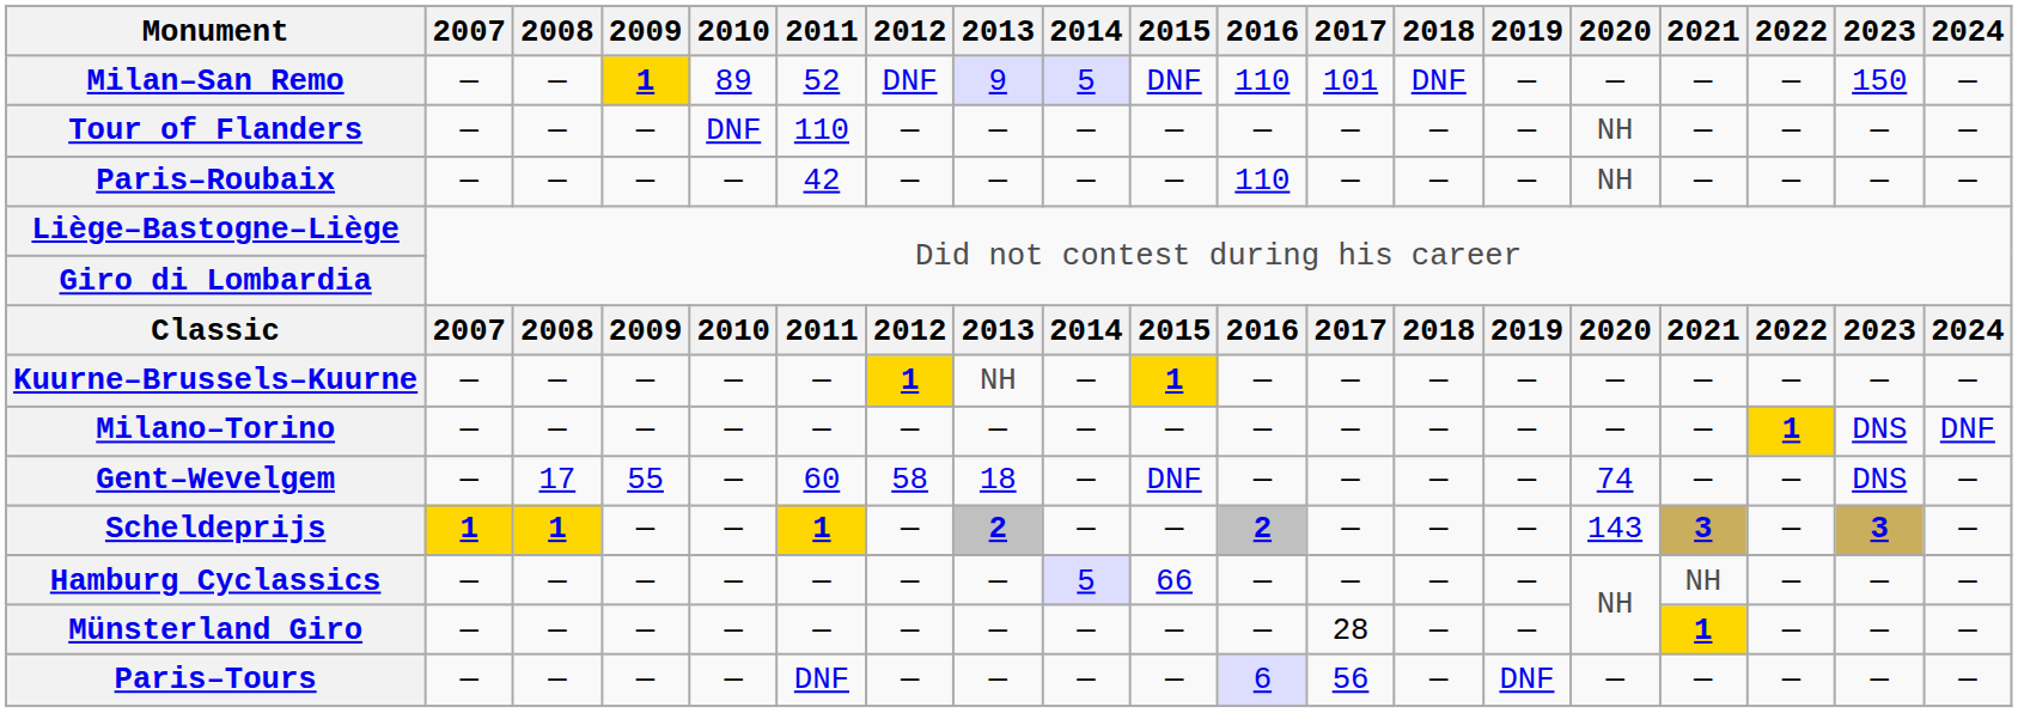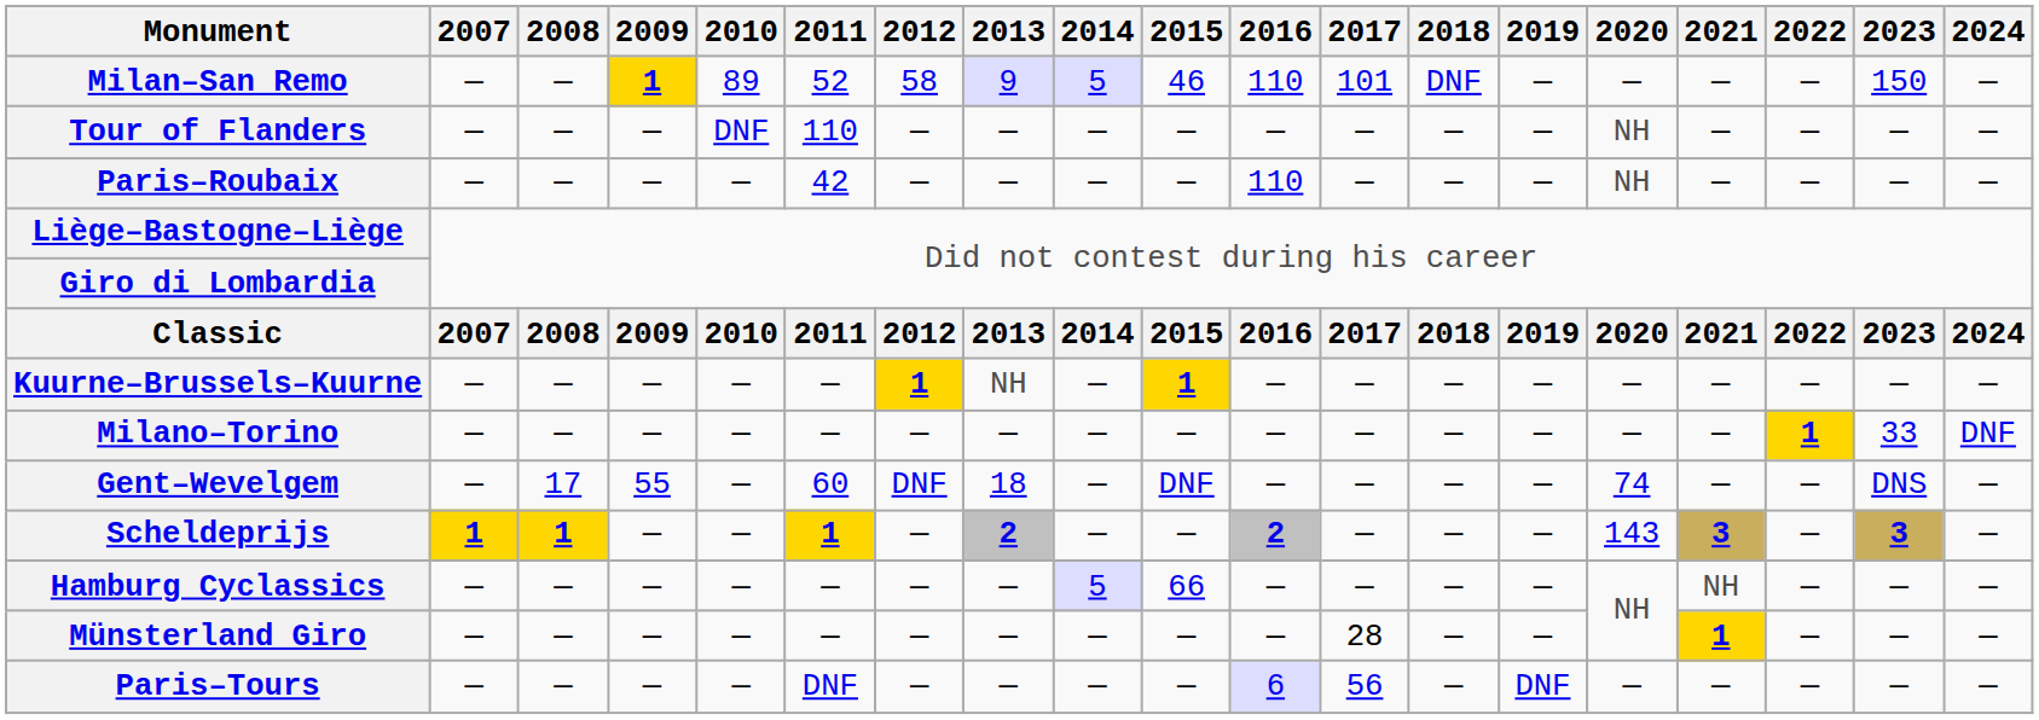 <table class="wikitable plainrowheaders">
 <tr>
 <th>Monument</th>
 <th scope="col">2007</th>
 <th scope="col">2008</th>
 <th scope="col">2009</th>
 <th scope="col">2010</th>
 <th scope="col">2011</th>
 <th scope="col">2012</th>
 <th scope="col">2013</th>
 <th scope="col">2014</th>
 <th scope="col">2015</th>
 <th scope="col">2016</th>
 <th scope="col">2017</th>
 <th scope="col">2018</th>
 <th scope="col">2019</th>
 <th scope="col">2020</th>
 <th scope="col">2021</th>
 <th scope="col">2022</th>
 <th scope="col">2023</th>
 <th scope="col">2024</th>
 </tr>
 <tr style="text-align:center;">
 <th scope="row"><a href='#'>Milan–San Remo</a></th>
 <td>—</td>
 <td>—</td>
 <td style="background:gold;"><a href='#'><strong>1</strong></a></td>
 <td><a href='#'>89</a></td>
 <td><a href='#'>52</a></td>
-<td><a href='#'>DNF</a></td>
+<td><a href='#'>58</a></td>
 <td style="background:#ddf;"><a href='#'>9</a></td>
 <td style="background:#ddf;"><a href='#'>5</a></td>
-<td><a href='#'>DNF</a></td>
+<td><a href='#'>46</a></td>
 <td><a href='#'>110</a></td>
 <td><a href='#'>101</a></td>
 <td><a href='#'>DNF</a></td>
 <td>—</td>
 <td>—</td>
 <td>—</td>
 <td>—</td>
 <td><a href='#'>150</a></td>
 <td>—</td>
 </tr>
 <tr style="text-align:center;">
 <th scope="row"><a href='#'>Tour of Flanders</a></th>
 <td>—</td>
 <td>—</td>
 <td>—</td>
 <td><a href='#'>DNF</a></td>
 <td><a href='#'>110</a></td>
 <td>—</td>
 <td>—</td>
 <td>—</td>
 <td>—</td>
 <td>—</td>
 <td>—</td>
 <td>—</td>
 <td>—</td>
 <td style="color:#4d4d4d;">NH</td>
 <td>—</td>
 <td>—</td>
 <td>—</td>
 <td>—</td>
 </tr>
 <tr style="text-align:center;">
 <th scope="row"><a href='#'>Paris–Roubaix</a></th>
 <td>—</td>
 <td>—</td>
 <td>—</td>
 <td>—</td>
 <td><a href='#'>42</a></td>
 <td>—</td>
 <td>—</td>
 <td>—</td>
 <td>—</td>
 <td><a href='#'>110</a></td>
 <td>—</td>
 <td>—</td>
 <td>—</td>
 <td style="color:#4d4d4d;">NH</td>
 <td>—</td>
 <td>—</td>
 <td>—</td>
 <td>—</td>
 </tr>
 <tr style="text-align:center;">
 <th scope="row"><a href='#'>Liège–Bastogne–Liège</a></th>
 <td style="color:#4d4d4d;" colspan=18 rowspan=2>Did not contest during his career</td>
 </tr>
 <tr style="text-align:center;">
 <th scope="row"><a href='#'>Giro di Lombardia</a></th>
 </tr>
 <tr>
 <th>Classic</th>
 <th scope="col">2007</th>
 <th scope="col">2008</th>
 <th scope="col">2009</th>
 <th scope="col">2010</th>
 <th scope="col">2011</th>
 <th scope="col">2012</th>
 <th scope="col">2013</th>
 <th scope="col">2014</th>
 <th scope="col">2015</th>
 <th scope="col">2016</th>
 <th scope="col">2017</th>
 <th scope="col">2018</th>
 <th scope="col">2019</th>
 <th scope="col">2020</th>
 <th scope="col">2021</th>
 <th scope="col">2022</th>
 <th scope="col">2023</th>
 <th scope="col">2024</th>
 </tr>
 <tr style="text-align:center;">
 <th scope="row"><a href='#'>Kuurne–Brussels–Kuurne</a></th>
 <td>—</td>
 <td>—</td>
 <td>—</td>
 <td>—</td>
 <td>—</td>
 <td style="background:gold;"><a href='#'><strong>1</strong></a></td>
 <td style="color:#4d4d4d;">NH</td>
 <td>—</td>
 <td style="background:gold;"><a href='#'><strong>1</strong></a></td>
 <td>—</td>
 <td>—</td>
 <td>—</td>
 <td>—</td>
 <td>—</td>
 <td>—</td>
 <td>—</td>
 <td>—</td>
 <td>—</td>
 </tr>
 <tr style="text-align:center;">
 <th scope="row"><a href='#'>Milano–Torino</a></th>
 <td>—</td>
 <td>—</td>
 <td>—</td>
 <td>—</td>
 <td>—</td>
 <td>—</td>
 <td>—</td>
 <td>—</td>
 <td>—</td>
 <td>—</td>
 <td>—</td>
 <td>—</td>
 <td>—</td>
 <td>—</td>
 <td>—</td>
 <td style="background:gold;"><a href='#'><strong>1</strong></a></td>
-<td><a href='#'>DNS</a></td>
+<td><a href='#'>33</a></td>
 <td><a href='#'>DNF</a></td>
 </tr>
 <tr style="text-align:center;">
 <th scope="row"><a href='#'>Gent–Wevelgem</a></th>
 <td>—</td>
 <td><a href='#'>17</a></td>
 <td><a href='#'>55</a></td>
 <td>—</td>
 <td><a href='#'>60</a></td>
-<td><a href='#'>58</a></td>
+<td><a href='#'>DNF</a></td>
 <td><a href='#'>18</a></td>
 <td>—</td>
 <td><a href='#'>DNF</a></td>
 <td>—</td>
 <td>—</td>
 <td>—</td>
 <td>—</td>
 <td><a href='#'>74</a></td>
 <td>—</td>
 <td>—</td>
 <td><a href='#'>DNS</a></td>
 <td>—</td>
 </tr>
 <tr style="text-align:center;">
 <th scope="row"><a href='#'>Scheldeprijs</a></th>
 <td style="background:gold;"><a href='#'><strong>1</strong></a></td>
 <td style="background:gold;"><a href='#'><strong>1</strong></a></td>
 <td>—</td>
 <td>—</td>
 <td style="background:gold;"><a href='#'><strong>1</strong></a></td>
 <td>—</td>
 <td style="background:silver;"><a href='#'><strong>2</strong></a></td>
 <td>—</td>
 <td>—</td>
 <td style="background:silver;"><a href='#'><strong>2</strong></a></td>
 <td>—</td>
 <td>—</td>
 <td>—</td>
 <td><a href='#'>143</a></td>
 <td style="background:#C9AE5D;"><a href='#'><strong>3</strong></a></td>
 <td>—</td>
 <td style="background:#C9AE5D;"><a href='#'><strong>3</strong></a></td>
 <td>—</td>
 </tr>
 <tr style="text-align:center;">
 <th scope="row"><a href='#'>Hamburg Cyclassics</a></th>
 <td>—</td>
 <td>—</td>
 <td>—</td>
 <td>—</td>
 <td>—</td>
 <td>—</td>
 <td>—</td>
 <td style="background:#ddf;"><a href='#'>5</a></td>
 <td><a href='#'>66</a></td>
 <td>—</td>
 <td>—</td>
 <td>—</td>
 <td>—</td>
 <td style="color:#4d4d4d;" rowspan=2>NH</td>
 <td style="color:#4d4d4d;">NH</td>
 <td>—</td>
 <td>—</td>
 <td>—</td>
 </tr>
 <tr style="text-align:center;">
 <th scope="row"><a href='#'>Münsterland Giro</a></th>
 <td>—</td>
 <td>—</td>
 <td>—</td>
 <td>—</td>
 <td>—</td>
 <td>—</td>
 <td>—</td>
 <td>—</td>
 <td>—</td>
 <td>—</td>
 <td>28</td>
 <td>—</td>
 <td>—</td>
 <td style="background:gold;"><a href='#'><strong>1</strong></a></td>
 <td>—</td>
 <td>—</td>
 <td>—</td>
 </tr>
 <tr style="text-align:center;">
 <th scope="row"><a href='#'>Paris–Tours</a></th>
 <td>—</td>
 <td>—</td>
 <td>—</td>
 <td>—</td>
 <td><a href='#'>DNF</a></td>
 <td>—</td>
 <td>—</td>
 <td>—</td>
 <td>—</td>
 <td style="background:#ddf;"><a href='#'>6</a></td>
 <td><a href='#'>56</a></td>
 <td>—</td>
 <td><a href='#'>DNF</a></td>
 <td>—</td>
 <td>—</td>
 <td>—</td>
 <td>—</td>
 <td>—</td>
 </tr>
 </table>
